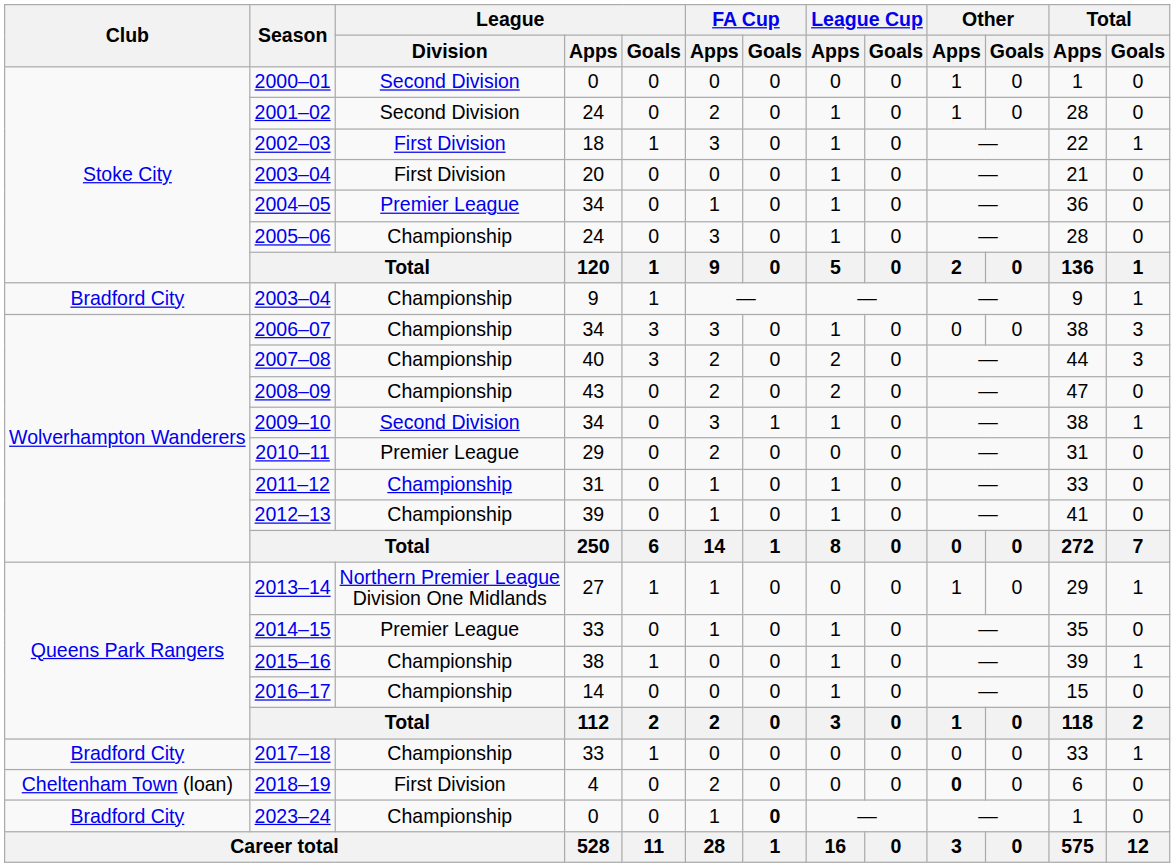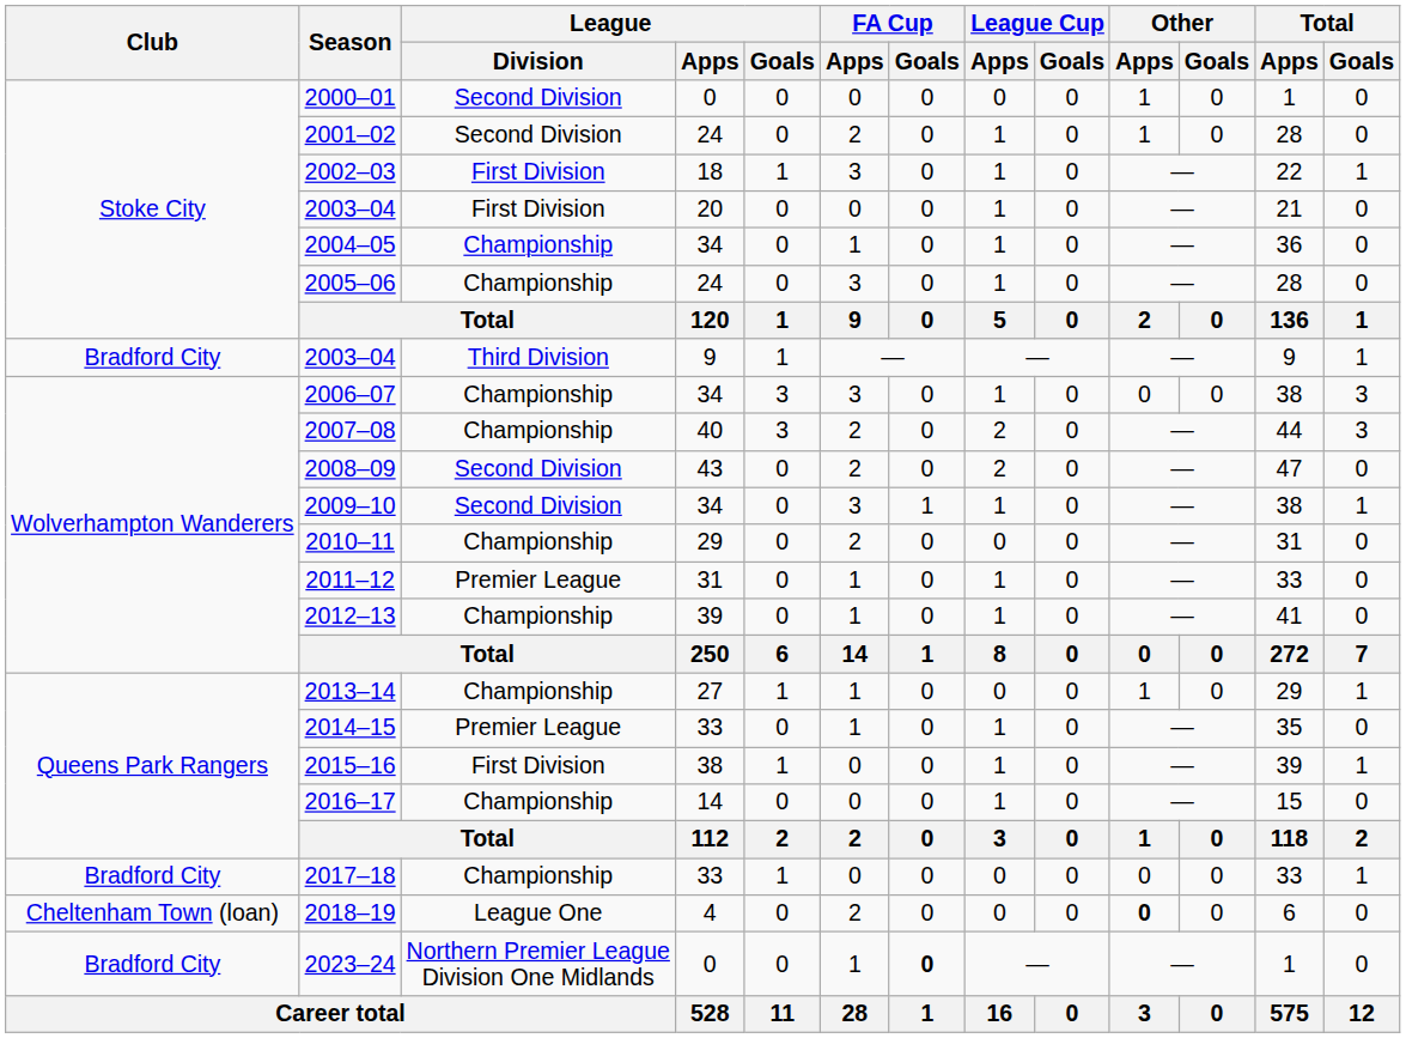 <table class=wikitable style="text-align: center;">
 <tr>
 <th rowspan=2>Club</th>
 <th rowspan=2>Season</th>
 <th colspan=3>League</th>
 <th colspan=2><a href='#'>FA Cup</a></th>
 <th colspan=2><a href='#'>League Cup</a></th>
 <th colspan=2>Other</th>
 <th colspan=2>Total</th>
 </tr>
 <tr>
 <th>Division</th>
 <th>Apps</th>
 <th>Goals</th>
 <th>Apps</th>
 <th>Goals</th>
 <th>Apps</th>
 <th>Goals</th>
 <th>Apps</th>
 <th>Goals</th>
 <th>Apps</th>
 <th>Goals</th>
 </tr>
 <tr>
 <td rowspan=7><a href='#'>Stoke City</a></td>
 <td><a href='#'>2000–01</a></td>
 <td><a href='#'>Second Division</a></td>
 <td>0</td>
 <td>0</td>
 <td>0</td>
 <td>0</td>
 <td>0</td>
 <td>0</td>
 <td>1</td>
 <td>0</td>
 <td>1</td>
 <td>0</td>
 </tr>
 <tr>
 <td><a href='#'>2001–02</a></td>
 <td>Second Division</td>
 <td>24</td>
 <td>0</td>
 <td>2</td>
 <td>0</td>
 <td>1</td>
 <td>0</td>
 <td>1</td>
 <td>0</td>
 <td>28</td>
 <td>0</td>
 </tr>
 <tr>
 <td><a href='#'>2002–03</a></td>
 <td><a href='#'>First Division</a></td>
 <td>18</td>
 <td>1</td>
 <td>3</td>
 <td>0</td>
 <td>1</td>
 <td>0</td>
 <td colspan=2>—</td>
 <td>22</td>
 <td>1</td>
 </tr>
 <tr>
 <td><a href='#'>2003–04</a></td>
 <td>First Division</td>
 <td>20</td>
 <td>0</td>
 <td>0</td>
 <td>0</td>
 <td>1</td>
 <td>0</td>
 <td colspan=2>—</td>
 <td>21</td>
 <td>0</td>
 </tr>
 <tr>
 <td><a href='#'>2004–05</a></td>
-<td><a href='#'>Premier League</a></td>
+<td><a href='#'>Championship</a></td>
 <td>34</td>
 <td>0</td>
 <td>1</td>
 <td>0</td>
 <td>1</td>
 <td>0</td>
 <td colspan=2>—</td>
 <td>36</td>
 <td>0</td>
 </tr>
 <tr>
 <td><a href='#'>2005–06</a></td>
 <td>Championship</td>
 <td>24</td>
 <td>0</td>
 <td>3</td>
 <td>0</td>
 <td>1</td>
 <td>0</td>
 <td colspan=2>—</td>
 <td>28</td>
 <td>0</td>
 </tr>
 <tr>
 <th colspan=2>Total</th>
 <th>120</th>
 <th>1</th>
 <th>9</th>
 <th>0</th>
 <th>5</th>
 <th>0</th>
 <th>2</th>
 <th>0</th>
 <th>136</th>
 <th>1</th>
 </tr>
 <tr>
 <td><a href='#'>Bradford City</a></td>
 <td><a href='#'>2003–04</a></td>
-<td>Championship</td>
+<td><a href='#'>Third Division</a></td>
 <td>9</td>
 <td>1</td>
 <td colspan=2>—</td>
 <td colspan=2>—</td>
 <td colspan=2>—</td>
 <td>9</td>
 <td>1</td>
 </tr>
 <tr>
 <td rowspan=8><a href='#'>Wolverhampton Wanderers</a></td>
 <td><a href='#'>2006–07</a></td>
 <td>Championship</td>
 <td>34</td>
 <td>3</td>
 <td>3</td>
 <td>0</td>
 <td>1</td>
 <td>0</td>
 <td>0</td>
 <td>0</td>
 <td>38</td>
 <td>3</td>
 </tr>
 <tr>
 <td><a href='#'>2007–08</a></td>
 <td>Championship</td>
 <td>40</td>
 <td>3</td>
 <td>2</td>
 <td>0</td>
 <td>2</td>
 <td>0</td>
 <td colspan=2>—</td>
 <td>44</td>
 <td>3</td>
 </tr>
 <tr>
 <td><a href='#'>2008–09</a></td>
-<td>Championship</td>
+<td><a href='#'>Second Division</a></td>
 <td>43</td>
 <td>0</td>
 <td>2</td>
 <td>0</td>
 <td>2</td>
 <td>0</td>
 <td colspan=2>—</td>
 <td>47</td>
 <td>0</td>
 </tr>
 <tr>
 <td><a href='#'>2009–10</a></td>
 <td><a href='#'>Second Division</a></td>
 <td>34</td>
 <td>0</td>
 <td>3</td>
 <td>1</td>
 <td>1</td>
 <td>0</td>
 <td colspan=2>—</td>
 <td>38</td>
 <td>1</td>
 </tr>
 <tr>
 <td><a href='#'>2010–11</a></td>
-<td>Premier League</td>
+<td>Championship</td>
 <td>29</td>
 <td>0</td>
 <td>2</td>
 <td>0</td>
 <td>0</td>
 <td>0</td>
 <td colspan=2>—</td>
 <td>31</td>
 <td>0</td>
 </tr>
 <tr>
 <td><a href='#'>2011–12</a></td>
-<td><a href='#'>Championship</a></td>
+<td>Premier League</td>
 <td>31</td>
 <td>0</td>
 <td>1</td>
 <td>0</td>
 <td>1</td>
 <td>0</td>
 <td colspan=2>—</td>
 <td>33</td>
 <td>0</td>
 </tr>
 <tr>
 <td><a href='#'>2012–13</a></td>
 <td>Championship</td>
 <td>39</td>
 <td>0</td>
 <td>1</td>
 <td>0</td>
 <td>1</td>
 <td>0</td>
 <td colspan=2>—</td>
 <td>41</td>
 <td>0</td>
 </tr>
 <tr>
 <th colspan=2>Total</th>
 <th>250</th>
 <th>6</th>
 <th>14</th>
 <th>1</th>
 <th>8</th>
 <th>0</th>
 <th>0</th>
 <th>0</th>
 <th>272</th>
 <th>7</th>
 </tr>
 <tr>
 <td rowspan=5><a href='#'>Queens Park Rangers</a></td>
 <td><a href='#'>2013–14</a></td>
-<td><a href='#'>Northern Premier League</a><br>Division One Midlands</td>
+<td>Championship</td>
 <td>27</td>
 <td>1</td>
 <td>1</td>
 <td>0</td>
 <td>0</td>
 <td>0</td>
 <td>1</td>
 <td>0</td>
 <td>29</td>
 <td>1</td>
 </tr>
 <tr>
 <td><a href='#'>2014–15</a></td>
 <td>Premier League</td>
 <td>33</td>
 <td>0</td>
 <td>1</td>
 <td>0</td>
 <td>1</td>
 <td>0</td>
 <td colspan=2>—</td>
 <td>35</td>
 <td>0</td>
 </tr>
 <tr>
 <td><a href='#'>2015–16</a></td>
-<td>Championship</td>
+<td>First Division</td>
 <td>38</td>
 <td>1</td>
 <td>0</td>
 <td>0</td>
 <td>1</td>
 <td>0</td>
 <td colspan=2>—</td>
 <td>39</td>
 <td>1</td>
 </tr>
 <tr>
 <td><a href='#'>2016–17</a></td>
 <td>Championship</td>
 <td>14</td>
 <td>0</td>
 <td>0</td>
 <td>0</td>
 <td>1</td>
 <td>0</td>
 <td colspan=2>—</td>
 <td>15</td>
 <td>0</td>
 </tr>
 <tr>
 <th colspan=2>Total</th>
 <th>112</th>
 <th>2</th>
 <th>2</th>
 <th>0</th>
 <th>3</th>
 <th>0</th>
 <th>1</th>
 <th>0</th>
 <th>118</th>
 <th>2</th>
 </tr>
 <tr>
 <td><a href='#'>Bradford City</a></td>
 <td><a href='#'>2017–18</a></td>
 <td>Championship</td>
 <td>33</td>
 <td>1</td>
 <td>0</td>
 <td>0</td>
 <td>0</td>
 <td>0</td>
 <td>0</td>
 <td>0</td>
 <td>33</td>
 <td>1</td>
 </tr>
 <tr>
 <td><a href='#'>Cheltenham Town</a> (loan)</td>
 <td><a href='#'>2018–19</a></td>
-<td>First Division</td>
+<td>League One</td>
 <td>4</td>
 <td>0</td>
 <td>2</td>
 <td>0</td>
 <td>0</td>
 <td>0</td>
 <td><strong>0</strong></td>
 <td>0</td>
 <td>6</td>
 <td>0</td>
 </tr>
 <tr>
 <td><a href='#'>Bradford City</a></td>
 <td><a href='#'>2023–24</a></td>
-<td>Championship</td>
+<td><a href='#'>Northern Premier League</a><br>Division One Midlands</td>
 <td>0</td>
 <td>0</td>
 <td>1</td>
 <td><strong>0</strong></td>
 <td colspan=2>—</td>
 <td colspan=2>—</td>
 <td>1</td>
 <td>0</td>
 </tr>
 <tr>
 <th colspan=3>Career total</th>
 <th>528</th>
 <th>11</th>
 <th>28</th>
 <th>1</th>
 <th>16</th>
 <th>0</th>
 <th>3</th>
 <th>0</th>
 <th>575</th>
 <th>12</th>
 </tr>
 </table>
